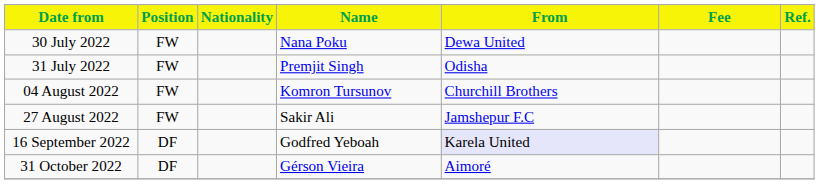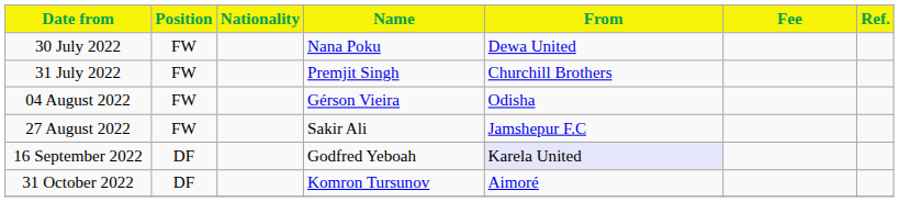 <table class="wikitable"  style="text-align:center; font-size:90%; ">
 <tr>
 <th style="background:#F7F408; color:#00A050; width:120px;">Date from</th>
 <th style="background:#F7F408; color:#00A050; width:50px;">Position</th>
 <th style="background:#F7F408; color:#00A050; width:50px;">Nationality</th>
 <th style="background:#F7F408; color:#00A050; width:150px;">Name</th>
 <th style="background:#F7F408; color:#00A050; width:200px;">From</th>
 <th style="background:#F7F408; color:#00A050; width:110px;">Fee</th>
 <th style="background:#F7F408; color:#00A050; width:25px;">Ref.</th>
 </tr>
 <tr>
 <td>30 July 2022</td>
 <td style="text-align:center;">FW</td>
 <td style="text-align:center;"></td>
 <td style="text-align:left;"><a href='#'>Nana Poku</a></td>
 <td style="text-align:left;"> <a href='#'>Dewa United</a></td>
 <td></td>
 <td></td>
 </tr>
 <tr>
 <td>31 July 2022</td>
 <td style="text-align:center;">FW</td>
 <td style="text-align:center;"></td>
 <td style="text-align:left;"><a href='#'>Premjit Singh</a></td>
-<td style="text-align:left;"> <a href='#'>Odisha</a></td>
+<td style="text-align:left;"> <a href='#'>Churchill Brothers</a></td>
 <td></td>
 <td></td>
 </tr>
 <tr>
 <td>04 August 2022</td>
 <td style="text-align:center;">FW</td>
 <td style="text-align:center;"></td>
-<td style="text-align:left;"><a href='#'>Komron Tursunov</a></td>
-<td style="text-align:left;"> <a href='#'>Churchill Brothers</a></td>
+<td style="text-align:left;"><a href='#'>Gérson Vieira</a></td>
+<td style="text-align:left;"> <a href='#'>Odisha</a></td>
 <td></td>
 <td></td>
 </tr>
 <tr>
 <td>27 August 2022</td>
 <td style="text-align:center;">FW</td>
 <td style="text-align:center;"></td>
 <td style="text-align:left;">Sakir Ali</td>
 <td style="text-align:left;"> <a href='#'>Jamshepur F.C</a></td>
 <td></td>
 <td></td>
 </tr>
 <tr>
 <td>16 September 2022</td>
 <td style="text-align:center;">DF</td>
 <td style="text-align:center;"></td>
 <td style="text-align:left;">Godfred Yeboah</td>
 <td style="background: lavender; text-align:left;"> Karela United</td>
 <td></td>
 <td></td>
 </tr>
 <tr>
 <td>31 October 2022</td>
 <td style="text-align:center;">DF</td>
 <td style="text-align:center;"></td>
-<td style="text-align:left;"><a href='#'>Gérson Vieira</a></td>
+<td style="text-align:left;"><a href='#'>Komron Tursunov</a></td>
 <td style="text-align:left;"> <a href='#'>Aimoré</a></td>
 <td></td>
 <td></td>
 </tr>
 <tr>
 </tr>
 </table>
